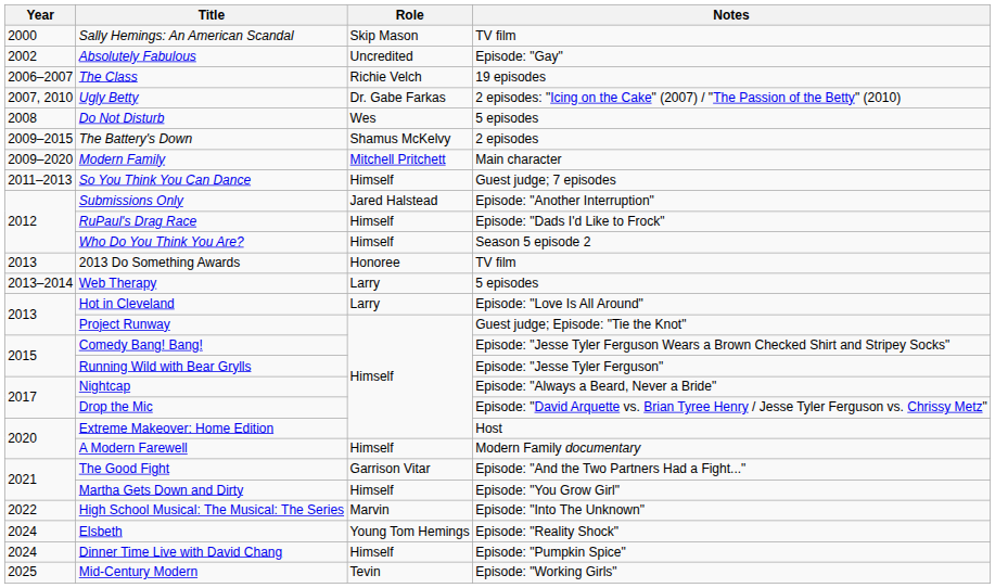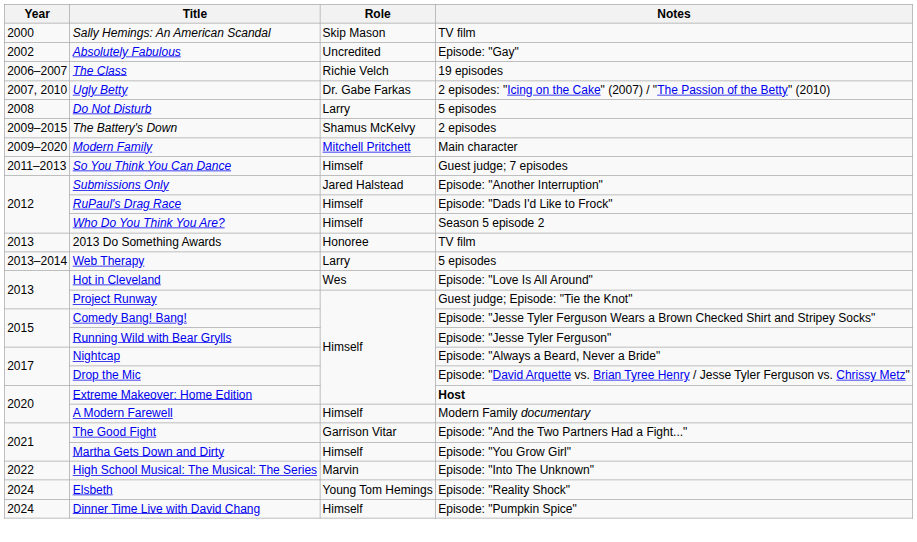 <table class="wikitable sortable">
 <tr>
 <th>Year</th>
 <th>Title</th>
 <th>Role</th>
 <th class="unsortable">Notes</th>
 </tr>
 <tr>
 <td>2000</td>
 <td><em>Sally Hemings: An American Scandal</em></td>
 <td>Skip Mason</td>
 <td>TV film</td>
 </tr>
 <tr>
 <td>2002</td>
 <td><em><a href='#'>Absolutely Fabulous</a></em></td>
 <td>Uncredited</td>
 <td>Episode: "Gay"</td>
 </tr>
 <tr>
 <td>2006–2007</td>
 <td><em><a href='#'>The Class</a></em></td>
 <td>Richie Velch</td>
 <td>19 episodes</td>
 </tr>
 <tr>
 <td>2007, 2010</td>
 <td><em><a href='#'>Ugly Betty</a></em></td>
 <td>Dr. Gabe Farkas</td>
 <td>2 episodes: "<a href='#'>Icing on the Cake</a>" (2007) / "<a href='#'>The Passion of the Betty</a>" (2010)</td>
 </tr>
 <tr>
 <td>2008</td>
 <td><em><a href='#'>Do Not Disturb</a></em></td>
-<td>Wes</td>
+<td>Larry</td>
 <td>5 episodes</td>
 </tr>
 <tr>
 <td>2009–2015</td>
 <td><em>The Battery's Down</em></td>
 <td>Shamus McKelvy</td>
 <td>2 episodes</td>
 </tr>
 <tr>
 <td>2009–2020</td>
 <td><em><a href='#'>Modern Family</a></em></td>
 <td><a href='#'>Mitchell Pritchett</a></td>
 <td>Main character</td>
 </tr>
 <tr>
 <td>2011–2013</td>
 <td><em><a href='#'>So You Think You Can Dance</a></em></td>
 <td>Himself</td>
 <td>Guest judge; 7 episodes</td>
 </tr>
 <tr>
 <td rowspan="3">2012</td>
 <td><em><a href='#'>Submissions Only</a></em></td>
 <td>Jared Halstead</td>
 <td>Episode: "Another Interruption"</td>
 </tr>
 <tr>
 <td><em><a href='#'>RuPaul's Drag Race</a></em></td>
 <td>Himself</td>
 <td>Episode: "Dads I'd Like to Frock"</td>
 </tr>
 <tr>
 <td><em><a href='#'>Who Do You Think You Are?</a></td>
 <td>Himself</td>
 <td>Season 5 episode 2</td>
 </tr>
 <tr>
 <td>2013</td>
 <td></em>2013 Do Something Awards<em></td>
 <td>Honoree</td>
 <td>TV film</td>
 </tr>
 <tr>
 <td>2013–2014</td>
 <td></em><a href='#'>Web Therapy</a><em></td>
 <td>Larry</td>
 <td>5 episodes</td>
 </tr>
 <tr>
 <td rowspan="2">2013</td>
 <td></em><a href='#'>Hot in Cleveland</a><em></td>
-<td>Larry</td>
+<td>Wes</td>
 <td>Episode: "Love Is All Around"</td>
 </tr>
 <tr>
 <td></em><a href='#'>Project Runway</a><em></td>
 <td rowspan="6">Himself</td>
 <td>Guest judge; Episode: "Tie the Knot"</td>
 </tr>
 <tr>
 <td rowspan="2">2015</td>
 <td></em><a href='#'>Comedy Bang! Bang!</a><em></td>
 <td>Episode: "Jesse Tyler Ferguson Wears a Brown Checked Shirt and Stripey Socks"</td>
 </tr>
 <tr>
 <td></em><a href='#'>Running Wild with Bear Grylls</a><em></td>
 <td>Episode: "Jesse Tyler Ferguson"</td>
 </tr>
 <tr>
 <td rowspan="2">2017</td>
 <td></em><a href='#'>Nightcap</a><em></td>
 <td>Episode: "Always a Beard, Never a Bride"</td>
 </tr>
 <tr>
 <td></em><a href='#'>Drop the Mic</a><em></td>
 <td>Episode: "<a href='#'>David Arquette</a> vs. <a href='#'>Brian Tyree Henry</a> / Jesse Tyler Ferguson vs. <a href='#'>Chrissy Metz</a>"</td>
 </tr>
 <tr>
 <td rowspan="2">2020</td>
 <td></em><a href='#'>Extreme Makeover: Home Edition</a><em></td>
-<td>Host</td>
+<td><strong>Host</strong></td>
 </tr>
 <tr>
 <td></em><a href='#'>A Modern Farewell</a><em></td>
 <td>Himself</td>
 <td></em>Modern Family<em> documentary</td>
 </tr>
 <tr>
 <td rowspan="2">2021</td>
 <td></em><a href='#'>The Good Fight</a><em></td>
 <td>Garrison Vitar</td>
 <td>Episode: "And the Two Partners Had a Fight..."</td>
 </tr>
 <tr>
 <td></em><a href='#'>Martha Gets Down and Dirty</a><em></td>
 <td>Himself</td>
 <td>Episode: "You Grow Girl"</td>
 </tr>
 <tr>
 <td>2022</td>
 <td></em><a href='#'>High School Musical: The Musical: The Series</a><em></td>
 <td>Marvin</td>
 <td>Episode: "Into The Unknown"</td>
 </tr>
 <tr>
 <td>2024</td>
 <td></em><a href='#'>Elsbeth</a><em></td>
 <td>Young Tom Hemings</td>
 <td>Episode: "Reality Shock"</td>
 </tr>
 <tr>
 <td>2024</td>
 <td></em><a href='#'>Dinner Time Live with David Chang</a><em></td>
 <td>Himself</td>
 <td>Episode: "Pumpkin Spice"</td>
 </tr>
-<tr>
-<td>2025</td>
-<td></em><a href='#'>Mid-Century Modern</a><em></td>
-<td>Tevin</td>
-<td>Episode: "Working Girls"</td>
-</tr>
 </table>
